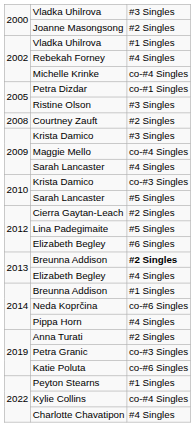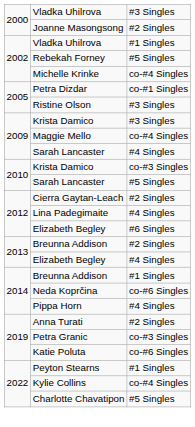 <table class="wikitable">
 <tr>
 <td rowspan="2">2000</td>
 <td>Vladka Uhilrova</td>
 <td>#3 Singles</td>
 </tr>
 <tr>
 <td>Joanne Masongsong</td>
 <td>#2 Singles</td>
 </tr>
 <tr>
 <td rowspan="3">2002</td>
 <td>Vladka Uhilrova</td>
 <td>#1 Singles</td>
 </tr>
 <tr>
 <td>Rebekah Forney</td>
-<td>#4 Singles</td>
+<td>#5 Singles</td>
 </tr>
 <tr>
 <td>Michelle Krinke</td>
 <td>co-#4 Singles</td>
 </tr>
 <tr>
 <td rowspan="2">2005</td>
 <td>Petra Dizdar</td>
 <td>co-#1 Singles</td>
 </tr>
 <tr>
 <td>Ristine Olson</td>
 <td>#3 Singles</td>
-</tr>
-<tr>
-<td>2008</td>
-<td>Courtney Zauft</td>
-<td>#2 Singles</td>
 </tr>
 <tr>
 <td rowspan="3">2009</td>
 <td>Krista Damico</td>
 <td>#3 Singles</td>
 </tr>
 <tr>
 <td>Maggie Mello</td>
 <td>co-#4 Singles</td>
 </tr>
 <tr>
 <td>Sarah Lancaster</td>
 <td>#4 Singles</td>
 </tr>
 <tr>
 <td rowspan="2">2010</td>
 <td>Krista Damico</td>
 <td>co-#3 Singles</td>
 </tr>
 <tr>
 <td>Sarah Lancaster</td>
 <td>#5 Singles</td>
 </tr>
 <tr>
 <td rowspan="3">2012</td>
 <td>Cierra Gaytan-Leach</td>
 <td>#2 Singles</td>
 </tr>
 <tr>
 <td>Lina Padegimaite</td>
-<td>#5 Singles</td>
+<td>#4 Singles</td>
 </tr>
 <tr>
 <td>Elizabeth Begley</td>
 <td>#6 Singles</td>
 </tr>
 <tr>
 <td rowspan="2">2013</td>
 <td>Breunna Addison</td>
-<td><strong>#2 Singles</strong></td>
+<td>#2 Singles</td>
 </tr>
 <tr>
 <td>Elizabeth Begley</td>
 <td>#4 Singles</td>
 </tr>
 <tr>
 <td rowspan="3">2014</td>
 <td>Breunna Addison</td>
 <td>#1 Singles</td>
 </tr>
 <tr>
 <td>Neda Koprčina</td>
 <td>co-#6 Singles</td>
 </tr>
 <tr>
 <td>Pippa Horn</td>
 <td>#4 Singles</td>
 </tr>
 <tr>
 <td rowspan="3">2019</td>
 <td>Anna Turati</td>
 <td>#2 Singles</td>
 </tr>
 <tr>
 <td>Petra Granic</td>
 <td>co-#3 Singles</td>
 </tr>
 <tr>
 <td>Katie Poluta</td>
 <td>co-#6 Singles</td>
 </tr>
 <tr>
 <td rowspan="3">2022</td>
 <td>Peyton Stearns</td>
 <td>#1 Singles</td>
 </tr>
 <tr>
 <td>Kylie Collins</td>
 <td>co-#4 Singles</td>
 </tr>
 <tr>
 <td>Charlotte Chavatipon</td>
-<td>#4 Singles</td>
+<td>#5 Singles</td>
 </tr>
 </table>
